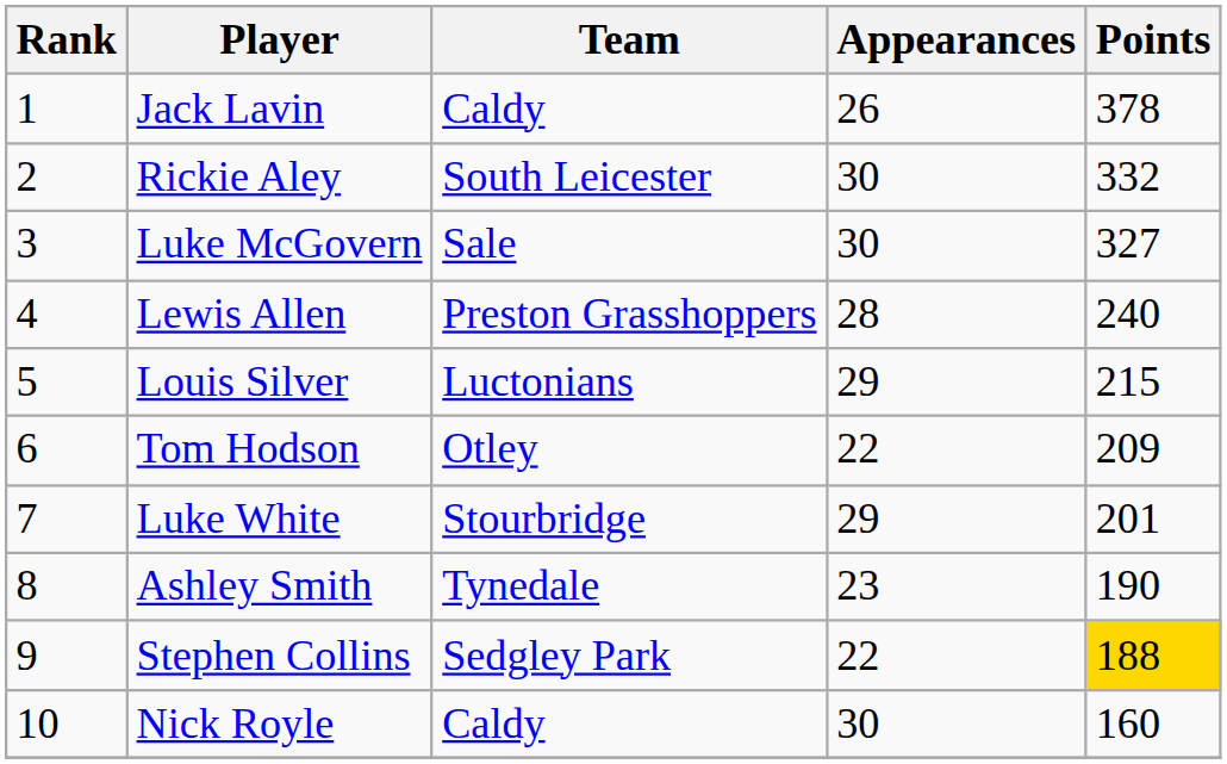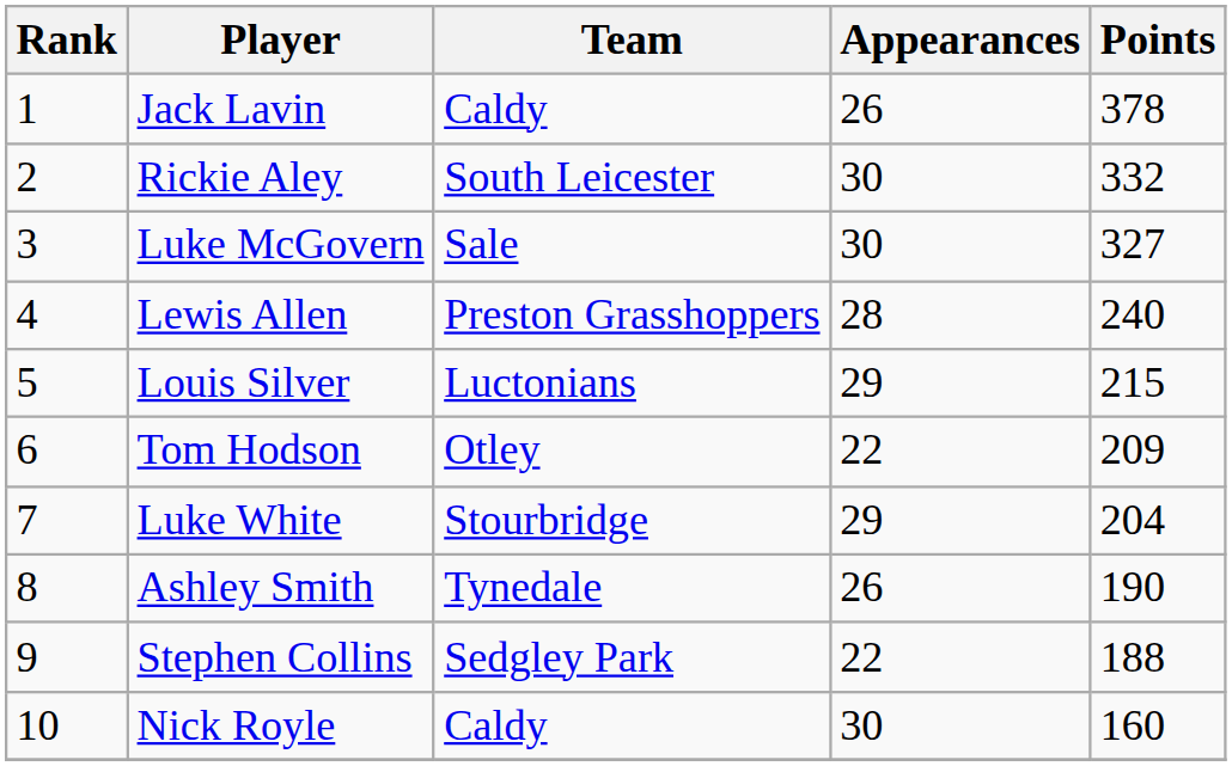 <table class="wikitable">
 <tr>
 <th>Rank</th>
 <th>Player</th>
 <th>Team</th>
 <th>Appearances</th>
 <th>Points</th>
 </tr>
 <tr>
 <td>1</td>
 <td> <a href='#'>Jack Lavin</a></td>
 <td><a href='#'>Caldy</a></td>
 <td>26</td>
 <td>378</td>
 </tr>
 <tr>
 <td>2</td>
 <td> <a href='#'>Rickie Aley</a></td>
 <td><a href='#'>South Leicester</a></td>
 <td>30</td>
 <td>332 </td>
 </tr>
 <tr>
 <td>3</td>
 <td> <a href='#'>Luke McGovern</a></td>
 <td><a href='#'>Sale</a></td>
 <td>30</td>
 <td>327 </td>
 </tr>
 <tr>
 <td>4</td>
 <td> <a href='#'>Lewis Allen</a></td>
 <td><a href='#'>Preston Grasshoppers</a></td>
 <td>28</td>
 <td>240 </td>
 </tr>
 <tr>
 <td>5</td>
 <td> <a href='#'>Louis Silver</a></td>
 <td><a href='#'>Luctonians</a></td>
 <td>29</td>
 <td>215 </td>
 </tr>
 <tr>
 <td>6</td>
 <td> <a href='#'>Tom Hodson</a></td>
 <td><a href='#'>Otley</a></td>
 <td>22</td>
 <td>209 </td>
 </tr>
 <tr>
 <td>7</td>
 <td> <a href='#'>Luke White</a></td>
 <td><a href='#'>Stourbridge</a></td>
 <td>29</td>
-<td>201 </td>
+<td>204 </td>
 </tr>
 <tr>
 <td>8</td>
 <td> <a href='#'>Ashley Smith</a></td>
 <td><a href='#'>Tynedale</a></td>
-<td>23</td>
+<td>26</td>
 <td>190 </td>
 </tr>
 <tr>
 <td>9</td>
 <td> <a href='#'>Stephen Collins</a></td>
 <td><a href='#'>Sedgley Park</a></td>
 <td>22</td>
-<td style="background: gold;">188 </td>
+<td>188 </td>
 </tr>
 <tr>
 <td>10</td>
 <td> <a href='#'>Nick Royle</a></td>
 <td><a href='#'>Caldy</a></td>
 <td>30</td>
 <td>160 </td>
 </tr>
 <tr>
 </tr>
 </table>
